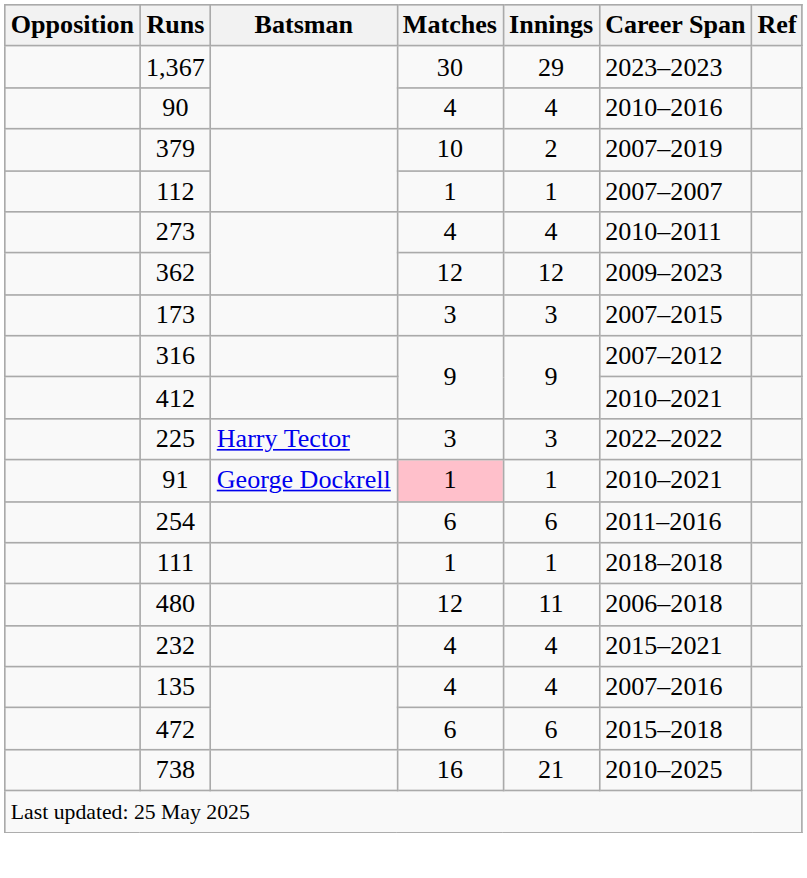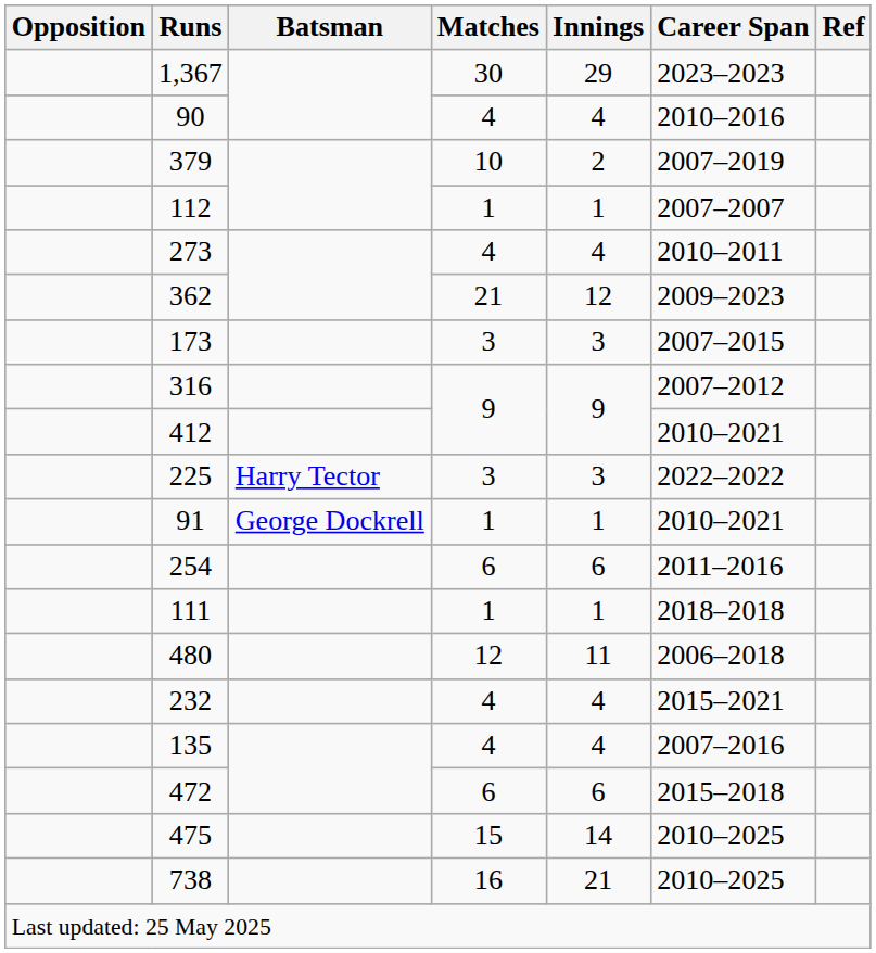 <table class="wikitable plainrowheaders sortable">
 <tr>
 <th scope="col">Opposition</th>
 <th scope="col">Runs</th>
 <th scope="col">Batsman</th>
 <th scope="col">Matches</th>
 <th scope="col">Innings</th>
 <th scope="col">Career Span</th>
 <th scope="col">Ref</th>
 </tr>
 <tr>
 <td></td>
 <td scope=row style=text-align:center;>1,367</td>
 <td rowspan=2></td>
 <td align=center>30</td>
 <td align=center>29</td>
 <td>2023–2023</td>
 <td></td>
 </tr>
 <tr>
 <td></td>
 <td scope=row style=text-align:center;>90</td>
 <td align=center>4</td>
 <td align=center>4</td>
 <td>2010–2016</td>
 <td></td>
 </tr>
 <tr>
 <td></td>
 <td scope=row style=text-align:center;>379</td>
 <td rowspan=2></td>
 <td align=center>10</td>
 <td align=center>2</td>
 <td>2007–2019</td>
 <td></td>
 </tr>
 <tr>
 <td></td>
 <td scope=row style=text-align:center;>112</td>
 <td align=center>1</td>
 <td align=center>1</td>
 <td>2007–2007</td>
 <td></td>
 </tr>
 <tr>
 <td></td>
 <td scope=row style=text-align:center;>273</td>
 <td rowspan=2></td>
 <td align=center>4</td>
 <td align=center>4</td>
 <td>2010–2011</td>
 <td></td>
 </tr>
 <tr>
 <td></td>
 <td scope=row style=text-align:center;>362</td>
-<td align=center>12</td>
+<td align=center>21</td>
 <td align=center>12</td>
 <td>2009–2023</td>
 <td></td>
 </tr>
 <tr>
 <td></td>
 <td scope=row style=text-align:center;>173</td>
 <td></td>
 <td align=center>3</td>
 <td align=center>3</td>
 <td>2007–2015</td>
 <td></td>
 </tr>
 <tr>
 <td></td>
 <td scope=row style=text-align:center;>316</td>
 <td></td>
 <td align=center rowspan=2>9</td>
 <td align=center rowspan=2>9</td>
 <td>2007–2012</td>
 <td></td>
 </tr>
 <tr>
 <td></td>
 <td scope=row style=text-align:center;>412</td>
 <td></td>
 <td>2010–2021</td>
 <td></td>
 </tr>
 <tr>
 <td></td>
 <td scope=row style=text-align:center;>225</td>
 <td><a href='#'>Harry Tector</a></td>
 <td align=center>3</td>
 <td align=center>3</td>
 <td>2022–2022</td>
 <td></td>
 </tr>
 <tr>
 <td></td>
 <td scope=row style=text-align:center;>91</td>
 <td><a href='#'>George Dockrell</a></td>
-<td align=center style="background: pink;">1</td>
+<td align=center>1</td>
 <td align=center>1</td>
 <td>2010–2021</td>
 <td></td>
 </tr>
 <tr>
 <td></td>
 <td scope=row style=text-align:center;>254</td>
 <td></td>
 <td align=center>6</td>
 <td align=center>6</td>
 <td>2011–2016</td>
 <td></td>
 </tr>
 <tr>
 <td></td>
 <td scope=row style=text-align:center;>111</td>
 <td></td>
 <td align=center>1</td>
 <td align=center>1</td>
 <td>2018–2018</td>
 <td></td>
 </tr>
 <tr>
 <td></td>
 <td scope=row style=text-align:center;>480</td>
 <td></td>
 <td align=center>12</td>
 <td align=center>11</td>
 <td>2006–2018</td>
 <td></td>
 </tr>
 <tr>
 <td></td>
 <td scope=row style=text-align:center;>232</td>
 <td></td>
 <td align=center>4</td>
 <td align=center>4</td>
 <td>2015–2021</td>
 <td></td>
 </tr>
 <tr>
 <td></td>
 <td scope=row style=text-align:center;>135</td>
 <td rowspan=2></td>
 <td align=center>4</td>
 <td align=center>4</td>
 <td>2007–2016</td>
 <td></td>
 </tr>
 <tr>
 <td></td>
 <td scope=row style=text-align:center;>472</td>
 <td align=center>6</td>
 <td align=center>6</td>
 <td>2015–2018</td>
 <td></td>
 </tr>
 <tr>
 <td></td>
+<td scope=row style=text-align:center;>475</td>
+<td></td>
+<td align="center">15</td>
+<td align="center">14</td>
+<td>2010–2025</td>
+<td></td>
+</tr>
+<tr>
+<td></td>
 <td scope=row style=text-align:center;>738</td>
 <td></td>
 <td align="center">16</td>
 <td align="center">21</td>
 <td>2010–2025</td>
 <td></td>
 </tr>
 <tr>
 <td colspan=7><small>Last updated: 25 May 2025</small></td>
 </tr>
 </table>
